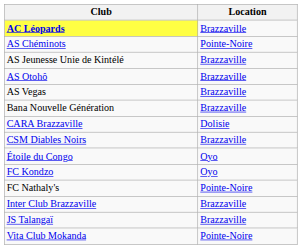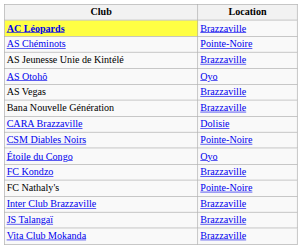 <table class="wikitable sortable">
 <tr>
 <th width="300px" scope="col">Club</th>
 <th width="150px" scope="col">Location</th>
 </tr>
 <tr>
 <td bgcolor=#ffff44><strong><a href='#'>AC Léopards</a></strong></td>
 <td><a href='#'>Brazzaville</a></td>
 </tr>
 <tr>
 <td><a href='#'>AS Chéminots</a></td>
 <td><a href='#'>Pointe-Noire</a></td>
 </tr>
 <tr>
 <td>AS Jeunesse Unie de Kintélé</td>
 <td><a href='#'>Brazzaville</a></td>
 </tr>
 <tr>
 <td><a href='#'>AS Otohô</a></td>
-<td><a href='#'>Brazzaville</a></td>
+<td><a href='#'>Oyo</a></td>
 </tr>
 <tr>
 <td>AS Vegas</td>
 <td><a href='#'>Brazzaville</a></td>
 </tr>
 <tr>
 <td>Bana Nouvelle Génération</td>
 <td><a href='#'>Brazzaville</a></td>
 </tr>
 <tr>
 <td><a href='#'>CARA Brazzaville</a></td>
 <td><a href='#'>Dolisie</a></td>
 </tr>
 <tr>
 <td><a href='#'>CSM Diables Noirs</a></td>
-<td><a href='#'>Brazzaville</a></td>
+<td><a href='#'>Pointe-Noire</a></td>
 </tr>
 <tr>
 <td><a href='#'>Étoile du Congo</a></td>
 <td><a href='#'>Oyo</a></td>
 </tr>
 <tr>
 <td><a href='#'>FC Kondzo</a></td>
-<td><a href='#'>Oyo</a></td>
+<td><a href='#'>Brazzaville</a></td>
 </tr>
 <tr>
 <td>FC Nathaly's</td>
 <td><a href='#'>Pointe-Noire</a></td>
 </tr>
 <tr>
 <td><a href='#'>Inter Club Brazzaville</a></td>
 <td><a href='#'>Brazzaville</a></td>
 </tr>
 <tr>
 <td><a href='#'>JS Talangaï</a></td>
 <td><a href='#'>Brazzaville</a></td>
 </tr>
 <tr>
 <td><a href='#'>Vita Club Mokanda</a></td>
-<td><a href='#'>Pointe-Noire</a></td>
+<td><a href='#'>Brazzaville</a></td>
 </tr>
 </table>
